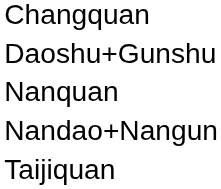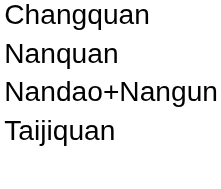 <table>
 <tr>
 <td>Changquan</td>
-<td></td>
-<td></td>
-<td></td>
-</tr>
-<tr>
-<td>Daoshu+Gunshu</td>
 <td></td>
 <td></td>
 <td></td>
 </tr>
 <tr>
 <td>Nanquan</td>
 <td></td>
 <td></td>
 <td></td>
 </tr>
 <tr>
 <td>Nandao+Nangun</td>
 <td></td>
 <td></td>
 <td></td>
 </tr>
 <tr>
 <td>Taijiquan</td>
 <td></td>
 <td></td>
 <td></td>
 </tr>
 </table>
